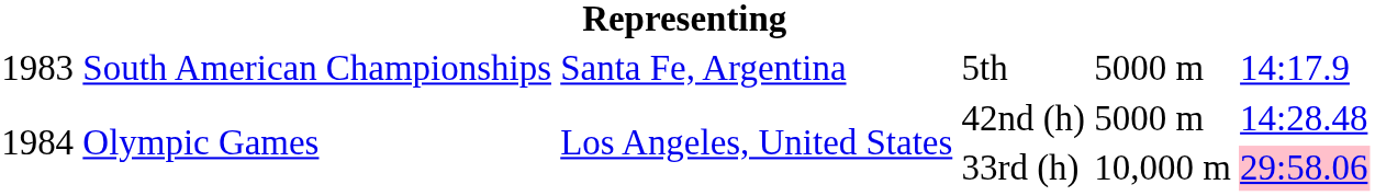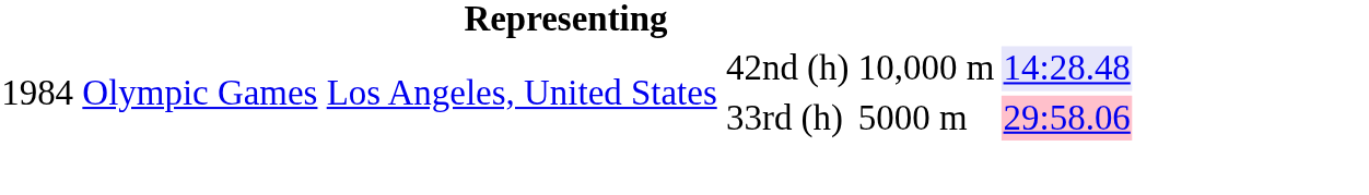 <table>
 <tr>
 <th colspan="6">Representing </th>
-</tr>
-<tr>
-<td>1983</td>
-<td><a href='#'>South American Championships</a></td>
-<td><a href='#'>Santa Fe, Argentina</a></td>
-<td>5th</td>
-<td>5000 m</td>
-<td><a href='#'>14:17.9</a></td>
 </tr>
 <tr>
 <td rowspan=2>1984</td>
 <td rowspan=2><a href='#'>Olympic Games</a></td>
 <td rowspan=2><a href='#'>Los Angeles, United States</a></td>
 <td>42nd (h)</td>
-<td>5000 m</td>
-<td><a href='#'>14:28.48</a></td>
+<td>10,000 m</td>
+<td style="background: lavender;"><a href='#'>14:28.48</a></td>
 </tr>
 <tr>
 <td>33rd (h)</td>
-<td>10,000 m</td>
+<td>5000 m</td>
 <td style="background: pink;"><a href='#'>29:58.06</a></td>
 </tr>
 </table>
